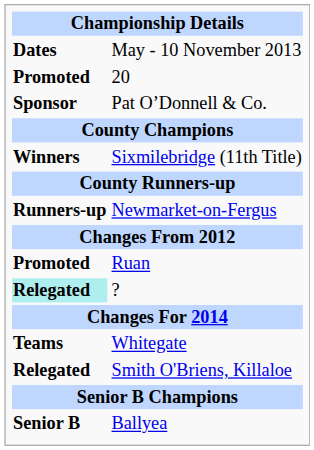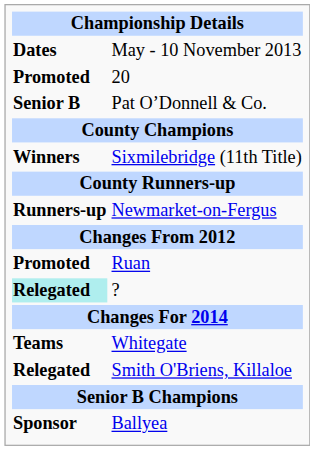 <table class="infobox" style="font-size: 90%;">
 <tr>
 <th style="background: #BFD7FF; text-align: center" colspan="3">Championship Details</th>
 </tr>
 <tr>
 <td><strong>Dates</strong></td>
 <td colspan="2">May - 10 November 2013</td>
 </tr>
 <tr>
 <td><strong>Promoted</strong></td>
 <td colspan="2">20</td>
 </tr>
 <tr>
-<td><strong>Sponsor</strong></td>
+<td><strong>Senior B</strong></td>
 <td colspan="2">Pat O’Donnell & Co.</td>
 </tr>
 <tr>
 <th style="background: #BFD7FF; text-align: center" colspan="3">County Champions</th>
 </tr>
 <tr>
 <td><strong>Winners</strong></td>
 <td colspan="2"> <a href='#'>Sixmilebridge</a> (11th Title)</td>
 </tr>
 <tr>
 <th style="background: #BFD7FF; text-align: center" colspan="3">County Runners-up</th>
 </tr>
 <tr>
 <td><strong>Runners-up</strong></td>
 <td colspan="2"> <a href='#'>Newmarket-on-Fergus</a></td>
 </tr>
 <tr>
 <th style="background: #BFD7FF; text-align: center" colspan="3">Changes From 2012</th>
 </tr>
 <tr>
 <td><strong>Promoted</strong></td>
 <td colspan="2"><a href='#'>Ruan</a></td>
 </tr>
 <tr>
 <td style="background: paleturquoise;"><strong>Relegated</strong></td>
 <td colspan="2">?</td>
 </tr>
 <tr>
 <th style="background: #BFD7FF; text-align: center" colspan="3">Changes For <a href='#'>2014</a></th>
 </tr>
 <tr>
 <td><strong>Teams</strong></td>
 <td colspan="2"><a href='#'>Whitegate</a></td>
 </tr>
 <tr>
 <td><strong>Relegated</strong></td>
 <td colspan="2"><a href='#'>Smith O'Briens, Killaloe</a></td>
 </tr>
 <tr>
 <th style="background: #BFD7FF; text-align: center" colspan="3">Senior B Champions</th>
 </tr>
 <tr>
-<td><strong>Senior B</strong></td>
+<td><strong>Sponsor</strong></td>
 <td colspan="2"> <a href='#'>Ballyea</a></td>
 </tr>
 <tr>
 </tr>
 </table>
